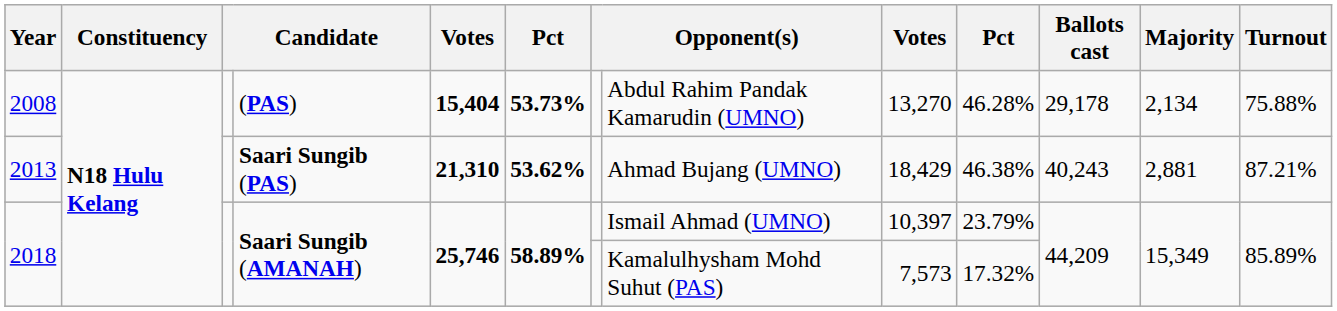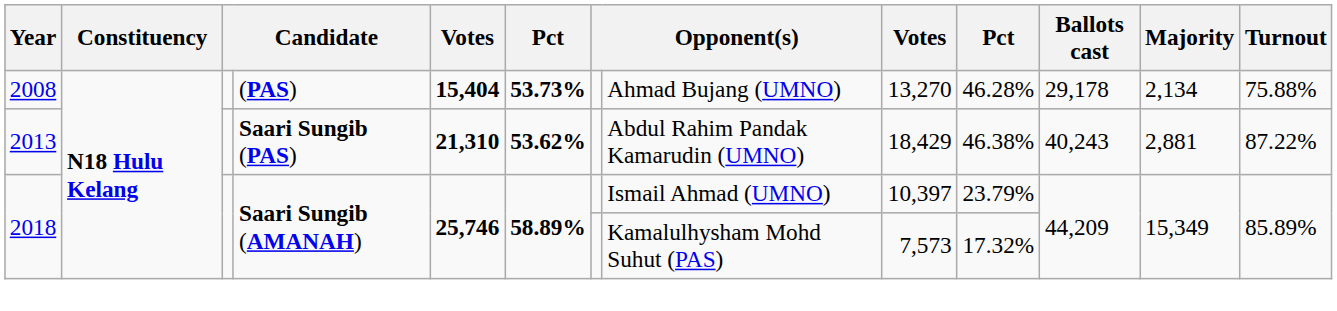 <table class="wikitable" style="margin:0.5em ; font-size:95%">
 <tr>
 <th>Year</th>
 <th>Constituency</th>
 <th colspan=2>Candidate</th>
 <th>Votes</th>
 <th>Pct</th>
 <th colspan=2>Opponent(s)</th>
 <th>Votes</th>
 <th>Pct</th>
 <th>Ballots cast</th>
 <th>Majority</th>
 <th>Turnout</th>
 </tr>
 <tr>
 <td><a href='#'>2008</a></td>
 <td rowspan=4><strong>N18 <a href='#'>Hulu Kelang</a></strong></td>
 <td></td>
 <td> (<a href='#'><strong>PAS</strong></a>)</td>
 <td align="right"><strong>15,404</strong></td>
 <td><strong>53.73%</strong></td>
 <td></td>
-<td>Abdul Rahim Pandak Kamarudin (<a href='#'>UMNO</a>)</td>
+<td>Ahmad Bujang (<a href='#'>UMNO</a>)</td>
 <td align="right">13,270</td>
 <td>46.28%</td>
 <td>29,178</td>
 <td>2,134</td>
 <td>75.88%</td>
 </tr>
 <tr>
 <td><a href='#'>2013</a></td>
 <td></td>
 <td><strong>Saari Sungib</strong> (<a href='#'><strong>PAS</strong></a>)</td>
 <td align="right"><strong>21,310</strong></td>
 <td><strong>53.62%</strong></td>
 <td></td>
-<td>Ahmad Bujang (<a href='#'>UMNO</a>)</td>
+<td>Abdul Rahim Pandak Kamarudin (<a href='#'>UMNO</a>)</td>
 <td align="right">18,429</td>
 <td>46.38%</td>
 <td>40,243</td>
 <td>2,881</td>
-<td>87.21%</td>
+<td>87.22%</td>
 </tr>
 <tr>
 <td rowspan=2><a href='#'>2018</a></td>
 <td rowspan=2 ></td>
 <td rowspan=2><strong>Saari Sungib</strong> (<a href='#'><strong>AMANAH</strong></a>)</td>
 <td rowspan=2 align="right"><strong>25,746</strong></td>
 <td rowspan=2><strong>58.89%</strong></td>
 <td></td>
 <td>Ismail Ahmad (<a href='#'>UMNO</a>)</td>
 <td align="right">10,397</td>
 <td>23.79%</td>
 <td rowspan=2>44,209</td>
 <td rowspan=2>15,349</td>
 <td rowspan=2>85.89%</td>
 </tr>
 <tr>
 <td></td>
 <td>Kamalulhysham Mohd Suhut (<a href='#'>PAS</a>)</td>
 <td align="right">7,573</td>
 <td>17.32%</td>
 </tr>
 </table>
